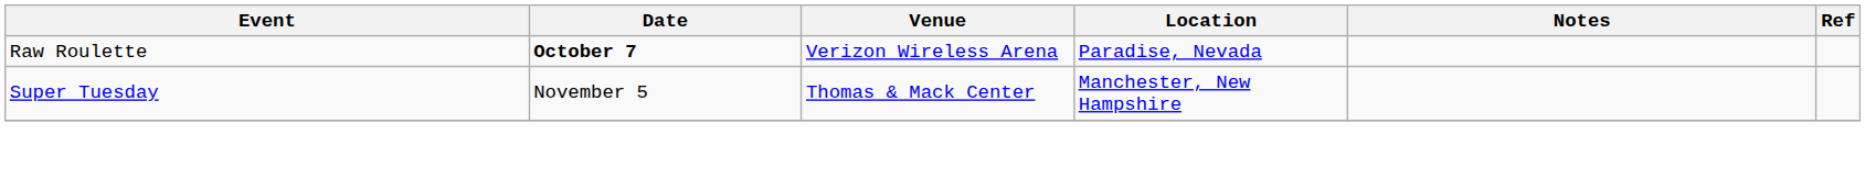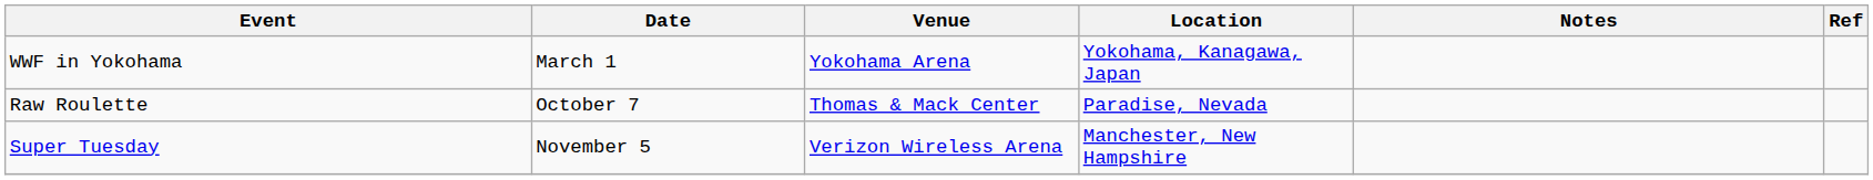 <table class="wikitable plainrowheaders sortable" style="width:100%;">
 <tr>
 <th style="width:29%;">Event</th>
 <th style="width:15%;">Date</th>
 <th style="width:15%;">Venue</th>
 <th style="width:15%;">Location</th>
 <th style="width:99%;">Notes</th>
 <th style="width:99%;">Ref</th>
 </tr>
 <tr>
+<td>WWF in Yokohama</td>
+<td>March 1</td>
+<td><a href='#'>Yokohama Arena</a></td>
+<td><a href='#'>Yokohama, Kanagawa, Japan</a></td>
+<td></td>
+<td></td>
+</tr>
+<tr>
 <td>Raw Roulette</td>
-<td><strong>October 7</strong></td>
-<td><a href='#'>Verizon Wireless Arena</a></td>
+<td>October 7</td>
+<td><a href='#'>Thomas & Mack Center</a></td>
 <td><a href='#'>Paradise, Nevada</a></td>
 <td></td>
 <td></td>
 </tr>
 <tr>
 <td><a href='#'>Super Tuesday</a></td>
 <td>November 5<br></td>
-<td><a href='#'>Thomas & Mack Center</a></td>
+<td><a href='#'>Verizon Wireless Arena</a></td>
 <td><a href='#'>Manchester, New Hampshire</a></td>
 <td></td>
 <td></td>
 </tr>
 <tr>
 </tr>
 </table>
